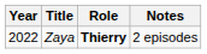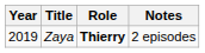 <table class="wikitable sortable">
 <tr>
 <th>Year</th>
 <th>Title</th>
 <th>Role</th>
 <th>Notes</th>
 </tr>
 <tr>
-<td>2022</td>
+<td>2019</td>
 <td><em>Zaya</em></td>
 <td><strong>Thierry</strong></td>
 <td>2 episodes</td>
 </tr>
 </table>
